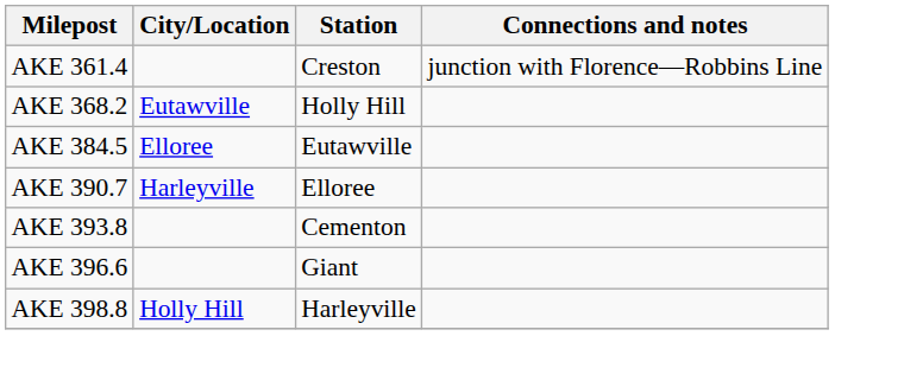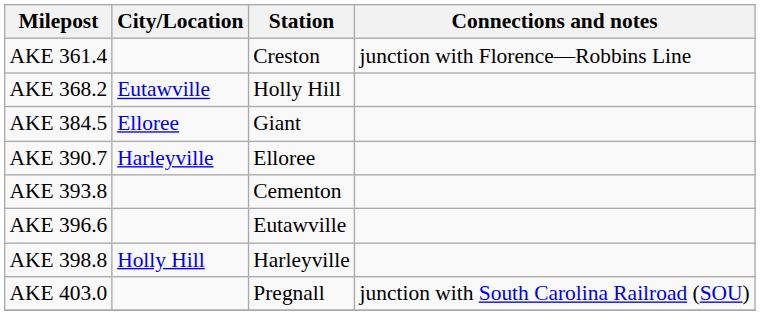 <table class="wikitable">
 <tr>
 <th>Milepost</th>
 <th>City/Location</th>
 <th>Station</th>
 <th>Connections and notes</th>
 </tr>
 <tr>
 <td>AKE 361.4</td>
 <td></td>
 <td>Creston</td>
 <td>junction with Florence—Robbins Line</td>
 </tr>
 <tr>
 <td>AKE 368.2</td>
 <td><a href='#'>Eutawville</a></td>
 <td>Holly Hill</td>
 <td></td>
 </tr>
 <tr>
 <td>AKE 384.5</td>
 <td><a href='#'>Elloree</a></td>
-<td>Eutawville</td>
+<td>Giant</td>
 <td></td>
 </tr>
 <tr>
 <td>AKE 390.7</td>
 <td><a href='#'>Harleyville</a></td>
 <td>Elloree</td>
 <td></td>
 </tr>
 <tr>
 <td>AKE 393.8</td>
 <td></td>
 <td>Cementon</td>
 <td></td>
 </tr>
 <tr>
 <td>AKE 396.6</td>
 <td></td>
-<td>Giant</td>
+<td>Eutawville</td>
 <td></td>
 </tr>
 <tr>
 <td>AKE 398.8</td>
 <td><a href='#'>Holly Hill</a></td>
 <td>Harleyville</td>
 <td></td>
 </tr>
 <tr>
+<td>AKE 403.0</td>
+<td></td>
+<td>Pregnall</td>
+<td>junction with <a href='#'>South Carolina Railroad</a> (<a href='#'>SOU</a>)</td>
+</tr>
+<tr>
 </tr>
 </table>
